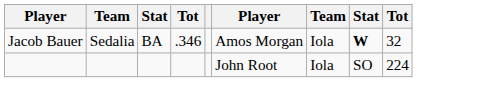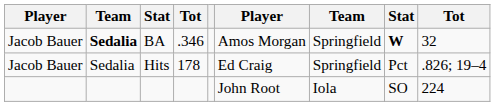 <table class="wikitable">
 <tr>
 <th>Player</th>
 <th>Team</th>
 <th>Stat</th>
 <th>Tot</th>
 <th></th>
 <th>Player</th>
 <th>Team</th>
 <th>Stat</th>
 <th>Tot</th>
 </tr>
 <tr>
 <td>Jacob Bauer</td>
-<td>Sedalia</td>
+<td><strong>Sedalia</strong></td>
 <td>BA</td>
 <td>.346</td>
 <td></td>
 <td>Amos Morgan</td>
-<td>Iola</td>
+<td>Springfield</td>
 <td><strong>W</strong></td>
 <td>32</td>
+</tr>
+<tr>
+<td>Jacob Bauer</td>
+<td>Sedalia</td>
+<td>Hits</td>
+<td>178</td>
+<td></td>
+<td>Ed Craig</td>
+<td>Springfield</td>
+<td>Pct</td>
+<td>.826; 19–4</td>
 </tr>
 <tr>
 <td></td>
 <td></td>
 <td></td>
 <td></td>
 <td></td>
 <td>John Root</td>
 <td>Iola</td>
 <td>SO</td>
 <td>224</td>
 </tr>
 </table>
